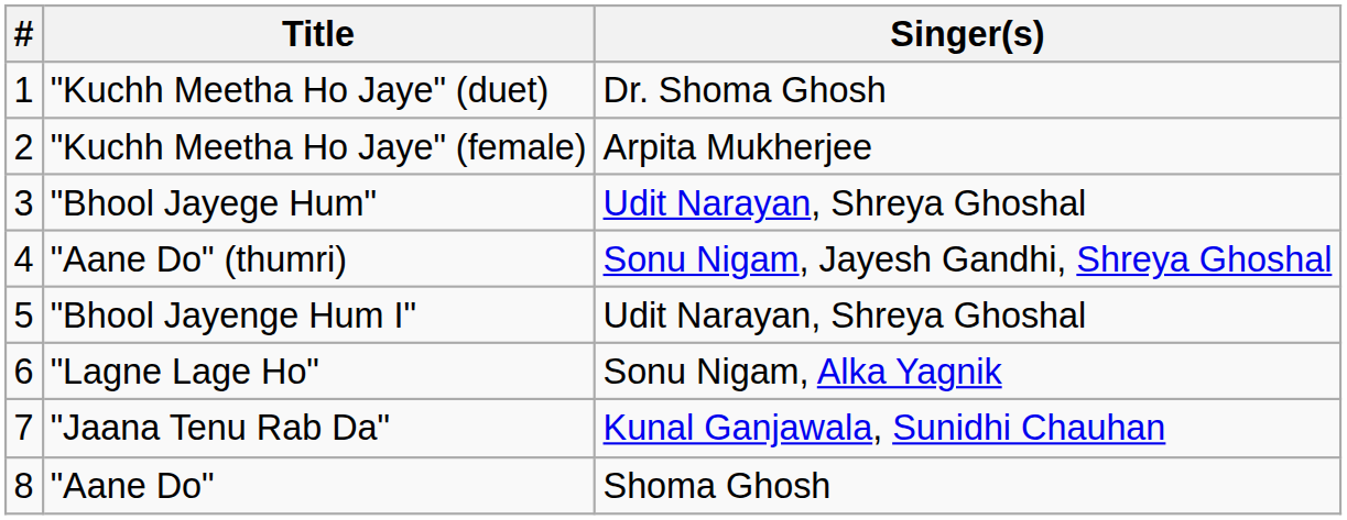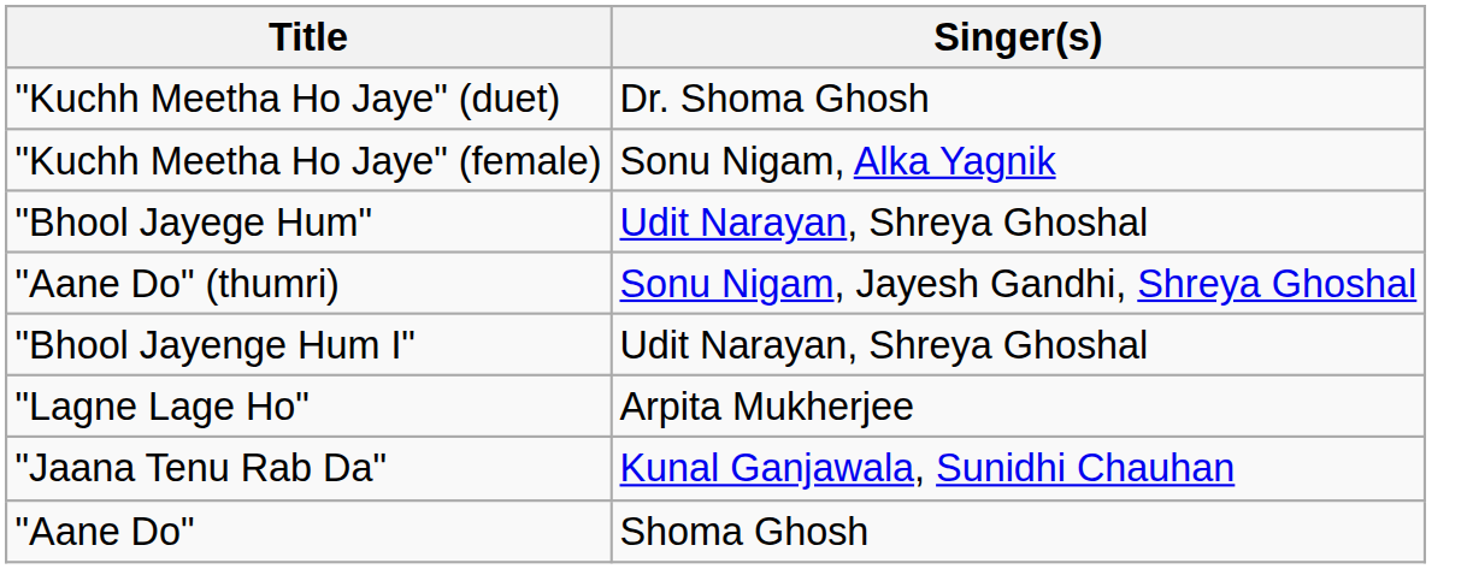 <table class="wikitable" style="font-size:95%;">
 <tr>
-<th>#</th>
 <th>Title</th>
 <th>Singer(s)</th>
 </tr>
 <tr>
-<td>1</td>
 <td>"Kuchh Meetha Ho Jaye" (duet)</td>
 <td>Dr. Shoma Ghosh</td>
 </tr>
 <tr>
-<td>2</td>
 <td>"Kuchh Meetha Ho Jaye" (female)</td>
-<td>Arpita Mukherjee</td>
+<td>Sonu Nigam, <a href='#'>Alka Yagnik</a></td>
 </tr>
 <tr>
-<td>3</td>
 <td>"Bhool Jayege Hum"</td>
 <td><a href='#'>Udit Narayan</a>, Shreya Ghoshal</td>
 </tr>
 <tr>
-<td>4</td>
 <td>"Aane Do" (thumri)</td>
 <td><a href='#'>Sonu Nigam</a>, Jayesh Gandhi, <a href='#'>Shreya Ghoshal</a></td>
 </tr>
 <tr>
-<td>5</td>
 <td>"Bhool Jayenge Hum I"</td>
 <td>Udit Narayan, Shreya Ghoshal</td>
 </tr>
 <tr>
-<td>6</td>
 <td>"Lagne Lage Ho"</td>
-<td>Sonu Nigam, <a href='#'>Alka Yagnik</a></td>
+<td>Arpita Mukherjee</td>
 </tr>
 <tr>
-<td>7</td>
 <td>"Jaana Tenu Rab Da"</td>
 <td><a href='#'>Kunal Ganjawala</a>, <a href='#'>Sunidhi Chauhan</a></td>
 </tr>
 <tr>
-<td>8</td>
 <td>"Aane Do"</td>
 <td>Shoma Ghosh</td>
 </tr>
 </table>
